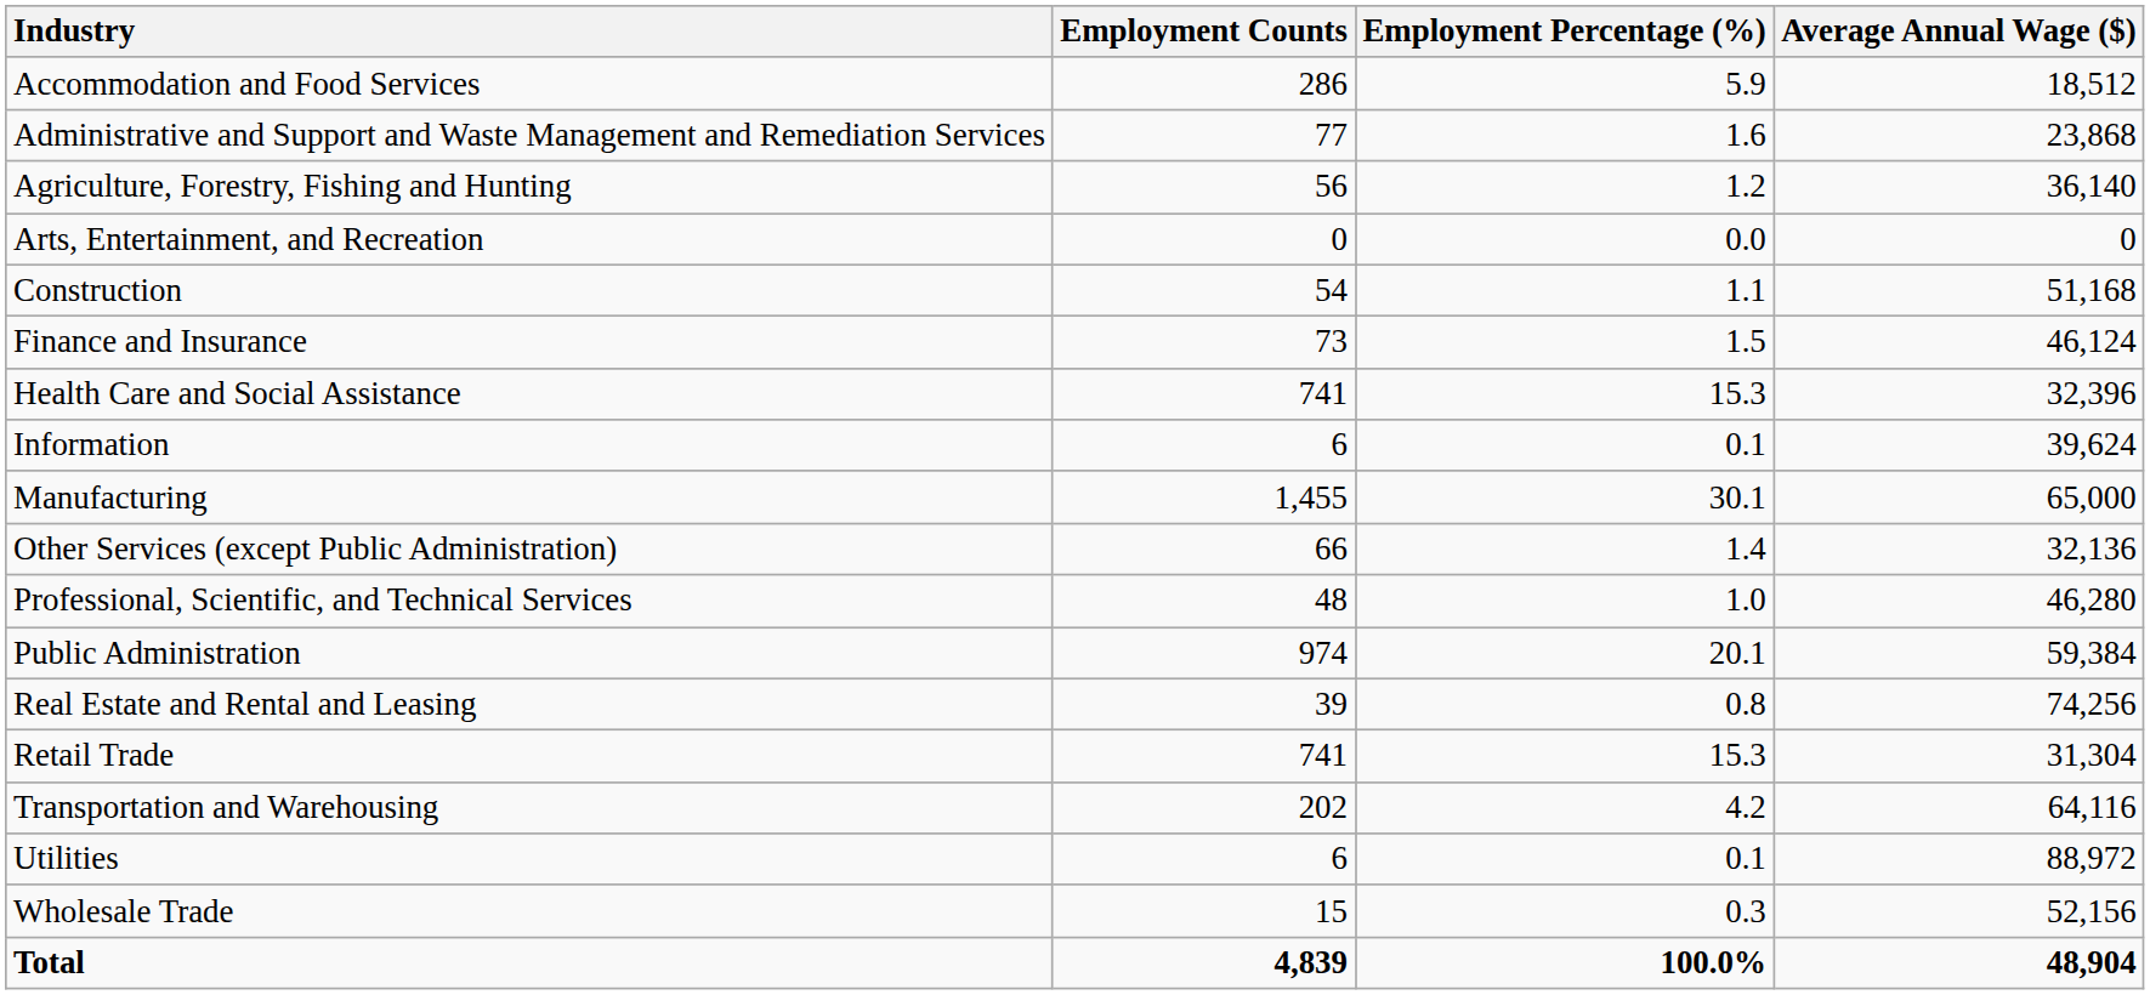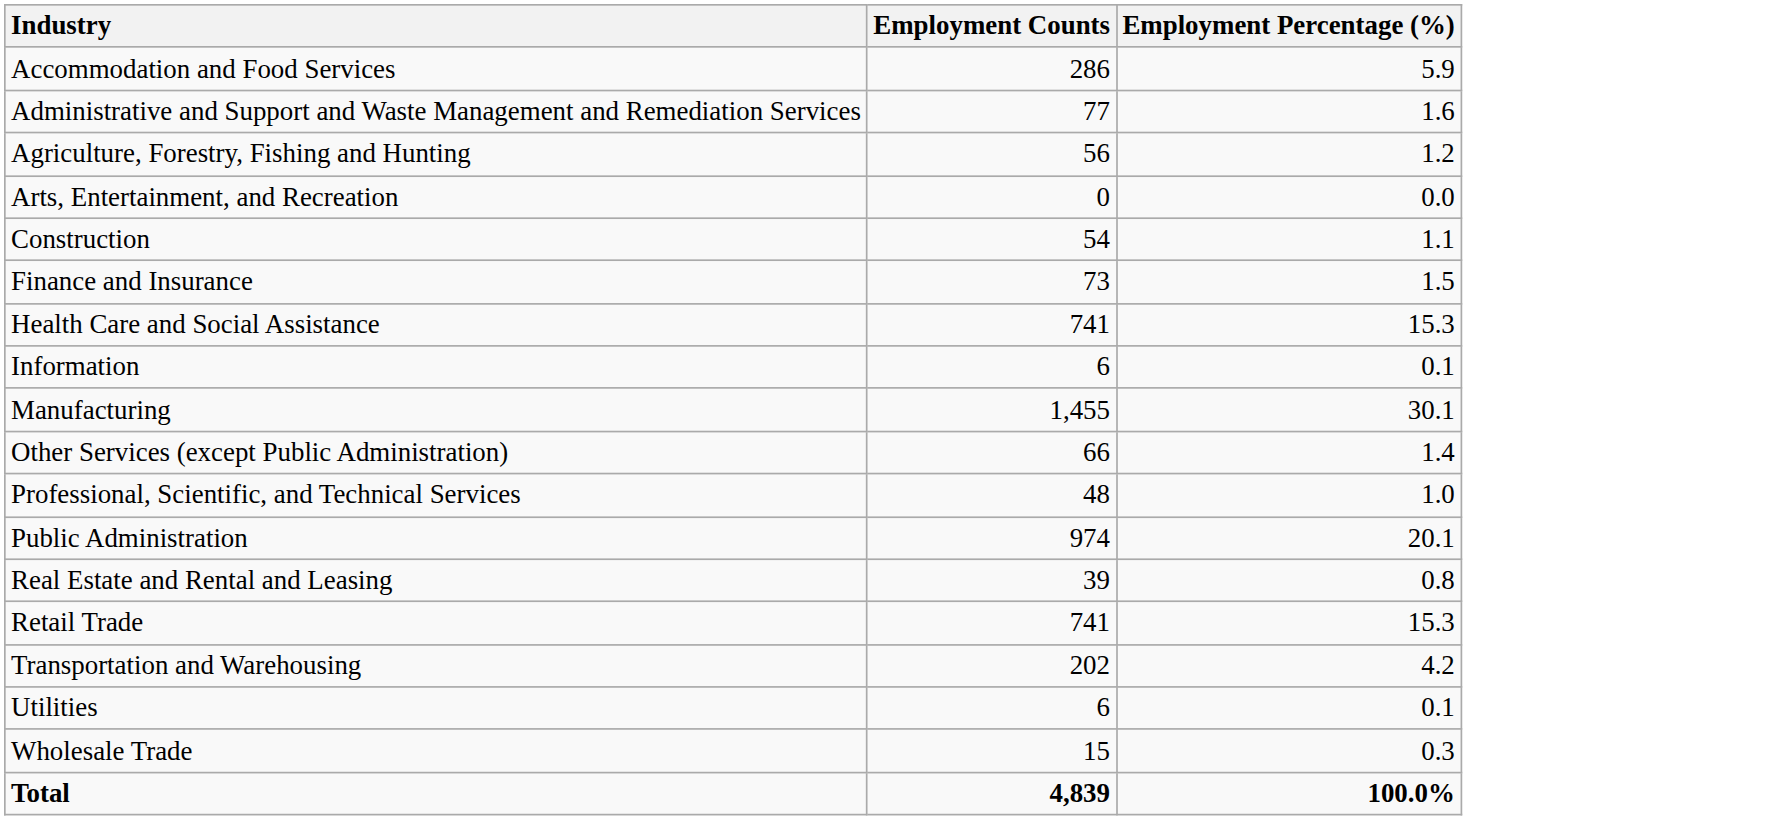 <table class="wikitable sortable">
 <tr>
 <th style="text-align:left;">Industry</th>
 <th style="text-align:right;">Employment Counts</th>
 <th style="text-align:right;">Employment Percentage (%)</th>
-<th style="text-align:right;">Average Annual Wage ($)</th>
 </tr>
 <tr>
 <td style="text-align:left;">Accommodation and Food Services</td>
 <td style="text-align:right;">286</td>
 <td style="text-align:right;">5.9</td>
-<td style="text-align:right;">18,512</td>
 </tr>
 <tr>
 <td style="text-align:left;">Administrative and Support and Waste Management and Remediation Services</td>
 <td style="text-align:right;">77</td>
 <td style="text-align:right;">1.6</td>
-<td style="text-align:right;">23,868</td>
 </tr>
 <tr>
 <td style="text-align:left;">Agriculture, Forestry, Fishing and Hunting</td>
 <td style="text-align:right;">56</td>
 <td style="text-align:right;">1.2</td>
-<td style="text-align:right;">36,140</td>
 </tr>
 <tr>
 <td style="text-align:left;">Arts, Entertainment, and Recreation</td>
 <td style="text-align:right;">0</td>
 <td style="text-align:right;">0.0</td>
-<td style="text-align:right;">0</td>
 </tr>
 <tr>
 <td style="text-align:left;">Construction</td>
 <td style="text-align:right;">54</td>
 <td style="text-align:right;">1.1</td>
-<td style="text-align:right;">51,168</td>
 </tr>
 <tr>
 <td style="text-align:left;">Finance and Insurance</td>
 <td style="text-align:right;">73</td>
 <td style="text-align:right;">1.5</td>
-<td style="text-align:right;">46,124</td>
 </tr>
 <tr>
 <td style="text-align:left;">Health Care and Social Assistance</td>
 <td style="text-align:right;">741</td>
 <td style="text-align:right;">15.3</td>
-<td style="text-align:right;">32,396</td>
 </tr>
 <tr>
 <td style="text-align:left;">Information</td>
 <td style="text-align:right;">6</td>
 <td style="text-align:right;">0.1</td>
-<td style="text-align:right;">39,624</td>
 </tr>
 <tr>
 <td style="text-align:left;">Manufacturing</td>
 <td style="text-align:right;">1,455</td>
 <td style="text-align:right;">30.1</td>
-<td style="text-align:right;">65,000</td>
 </tr>
 <tr>
 <td style="text-align:left;">Other Services (except Public Administration)</td>
 <td style="text-align:right;">66</td>
 <td style="text-align:right;">1.4</td>
-<td style="text-align:right;">32,136</td>
 </tr>
 <tr>
 <td style="text-align:left;">Professional, Scientific, and Technical Services</td>
 <td style="text-align:right;">48</td>
 <td style="text-align:right;">1.0</td>
-<td style="text-align:right;">46,280</td>
 </tr>
 <tr>
 <td style="text-align:left;">Public Administration</td>
 <td style="text-align:right;">974</td>
 <td style="text-align:right;">20.1</td>
-<td style="text-align:right;">59,384</td>
 </tr>
 <tr>
 <td style="text-align:left;">Real Estate and Rental and Leasing</td>
 <td style="text-align:right;">39</td>
 <td style="text-align:right;">0.8</td>
-<td style="text-align:right;">74,256</td>
 </tr>
 <tr>
 <td style="text-align:left;">Retail Trade</td>
 <td style="text-align:right;">741</td>
 <td style="text-align:right;">15.3</td>
-<td style="text-align:right;">31,304</td>
 </tr>
 <tr>
 <td style="text-align:left;">Transportation and Warehousing</td>
 <td style="text-align:right;">202</td>
 <td style="text-align:right;">4.2</td>
-<td style="text-align:right;">64,116</td>
 </tr>
 <tr>
 <td style="text-align:left;">Utilities</td>
 <td style="text-align:right;">6</td>
 <td style="text-align:right;">0.1</td>
-<td style="text-align:right;">88,972</td>
 </tr>
 <tr>
 <td style="text-align:left;">Wholesale Trade</td>
 <td style="text-align:right;">15</td>
 <td style="text-align:right;">0.3</td>
-<td style="text-align:right;">52,156</td>
 </tr>
 <tr>
 <td style="text-align:left; font-weight:bold;"><strong>Total</strong></td>
 <td style="text-align:right; font-weight:bold;"><strong>4,839</strong></td>
 <td style="text-align:right; font-weight:bold;"><strong>100.0%</strong></td>
-<td style="text-align:right; font-weight:bold;"><strong>48,904</strong></td>
 </tr>
 </table>
